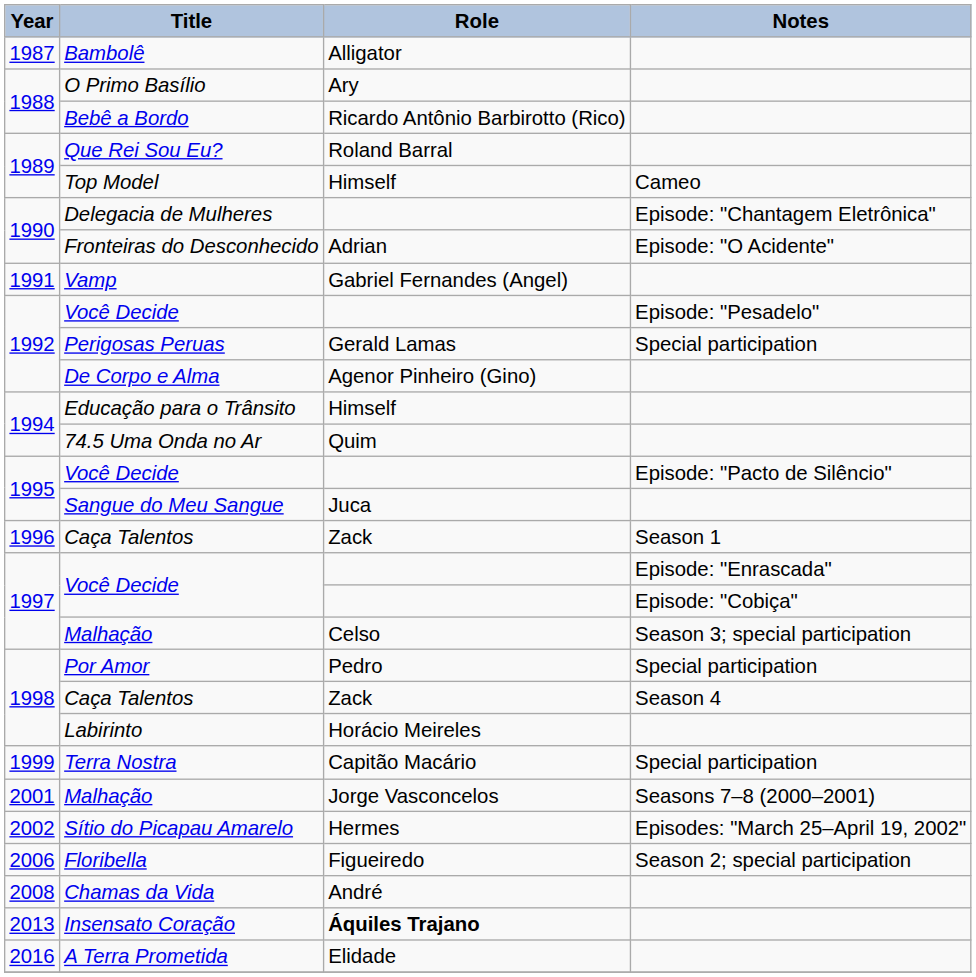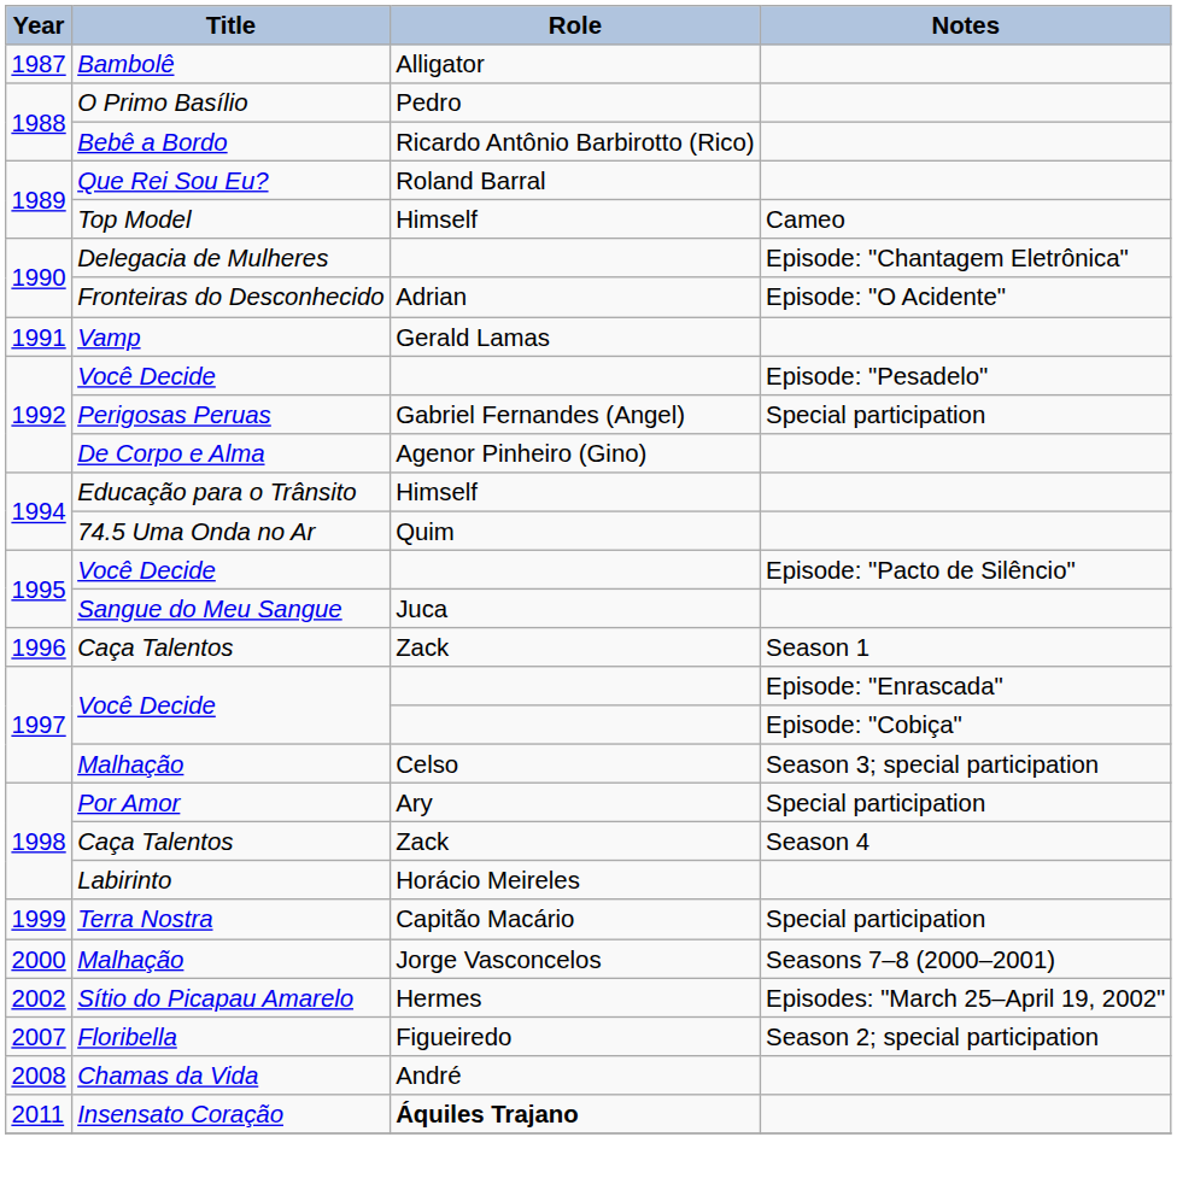 <table class="wikitable" style="font-size:95%;">
 <tr>
 <th style="background:#B0C4DE;">Year</th>
 <th style="background:#B0C4DE;">Title</th>
 <th style="background:#B0C4DE;">Role</th>
 <th style="background:#B0C4DE;">Notes</th>
 </tr>
 <tr>
 <td><a href='#'>1987</a></td>
 <td><em><a href='#'>Bambolê</a></em></td>
 <td>Alligator</td>
 <td></td>
 </tr>
 <tr>
 <td rowspan="2"><a href='#'>1988</a></td>
 <td><em>O Primo Basílio</em></td>
-<td>Ary</td>
+<td>Pedro</td>
 <td></td>
 </tr>
 <tr>
 <td><em><a href='#'>Bebê a Bordo</a></em></td>
 <td>Ricardo Antônio Barbirotto (Rico)</td>
 <td></td>
 </tr>
 <tr>
 <td rowspan="2"><a href='#'>1989</a></td>
 <td><em><a href='#'>Que Rei Sou Eu?</a></em></td>
 <td>Roland Barral</td>
 <td></td>
 </tr>
 <tr>
 <td><em>Top Model</em></td>
 <td>Himself</td>
 <td>Cameo</td>
 </tr>
 <tr>
 <td rowspan="2"><a href='#'>1990</a></td>
 <td><em>Delegacia de Mulheres</em></td>
 <td></td>
 <td>Episode: "Chantagem Eletrônica"</td>
 </tr>
 <tr>
 <td><em>Fronteiras do Desconhecido</em></td>
 <td>Adrian</td>
 <td>Episode: "O Acidente"</td>
 </tr>
 <tr>
 <td><a href='#'>1991</a></td>
 <td><em><a href='#'>Vamp</a></em></td>
-<td>Gabriel Fernandes (Angel)</td>
+<td>Gerald Lamas</td>
 <td></td>
 </tr>
 <tr>
 <td rowspan="3"><a href='#'>1992</a></td>
 <td><em><a href='#'>Você Decide</a></em></td>
 <td></td>
 <td>Episode: "Pesadelo"</td>
 </tr>
 <tr>
 <td><em><a href='#'>Perigosas Peruas</a></em></td>
-<td>Gerald Lamas</td>
+<td>Gabriel Fernandes (Angel)</td>
 <td>Special participation</td>
 </tr>
 <tr>
 <td><em><a href='#'>De Corpo e Alma</a></em></td>
 <td>Agenor Pinheiro (Gino)</td>
 <td></td>
 </tr>
 <tr>
 <td rowspan="2"><a href='#'>1994</a></td>
 <td><em>Educação para o Trânsito</em></td>
 <td>Himself</td>
 <td></td>
 </tr>
 <tr>
 <td><em>74.5 Uma Onda no Ar</em></td>
 <td>Quim</td>
 <td></td>
 </tr>
 <tr>
 <td rowspan="2"><a href='#'>1995</a></td>
 <td><em><a href='#'>Você Decide</a></em></td>
 <td></td>
 <td>Episode: "Pacto de Silêncio"</td>
 </tr>
 <tr>
 <td><em><a href='#'>Sangue do Meu Sangue</a></em></td>
 <td>Juca</td>
 <td></td>
 </tr>
 <tr>
 <td><a href='#'>1996</a></td>
 <td><em>Caça Talentos</em></td>
 <td>Zack</td>
 <td>Season 1</td>
 </tr>
 <tr>
 <td rowspan="3"><a href='#'>1997</a></td>
 <td rowspan="2"><em><a href='#'>Você Decide</a></em></td>
 <td></td>
 <td>Episode: "Enrascada"</td>
 </tr>
 <tr>
 <td></td>
 <td>Episode: "Cobiça"</td>
 </tr>
 <tr>
 <td><em><a href='#'>Malhação</a></em></td>
 <td>Celso</td>
 <td>Season 3; special participation</td>
 </tr>
 <tr>
 <td rowspan="3"><a href='#'>1998</a></td>
 <td><em><a href='#'>Por Amor</a></em></td>
-<td>Pedro</td>
+<td>Ary</td>
 <td>Special participation</td>
 </tr>
 <tr>
 <td><em>Caça Talentos</em></td>
 <td>Zack</td>
 <td>Season 4</td>
 </tr>
 <tr>
 <td><em>Labirinto</em></td>
 <td>Horácio Meireles</td>
 <td></td>
 </tr>
 <tr>
 <td><a href='#'>1999</a></td>
 <td><em><a href='#'>Terra Nostra</a></em></td>
 <td>Capitão Macário</td>
 <td>Special participation</td>
 </tr>
 <tr>
-<td><a href='#'>2001</a></td>
+<td><a href='#'>2000</a></td>
 <td><em><a href='#'>Malhação</a></em></td>
 <td>Jorge Vasconcelos</td>
 <td>Seasons 7–8 (2000–2001)</td>
 </tr>
 <tr>
 <td><a href='#'>2002</a></td>
 <td><em><a href='#'>Sítio do Picapau Amarelo</a></em></td>
 <td>Hermes</td>
 <td>Episodes: "March 25–April 19, 2002"</td>
 </tr>
 <tr>
-<td><a href='#'>2006</a></td>
+<td><a href='#'>2007</a></td>
 <td><em><a href='#'>Floribella</a></em></td>
 <td>Figueiredo</td>
 <td>Season 2; special participation</td>
 </tr>
 <tr>
 <td><a href='#'>2008</a></td>
 <td><em><a href='#'>Chamas da Vida</a></em></td>
 <td>André</td>
 <td></td>
 </tr>
 <tr>
-<td><a href='#'>2013</a></td>
+<td><a href='#'>2011</a></td>
 <td><em><a href='#'>Insensato Coração</a></em></td>
 <td><strong>Áquiles Trajano</strong></td>
 <td></td>
 </tr>
 <tr>
-<td><a href='#'>2016</a></td>
-<td><em><a href='#'>A Terra Prometida</a></em></td>
-<td>Elidade</td>
-<td></td>
-</tr>
-<tr>
 </tr>
 </table>
